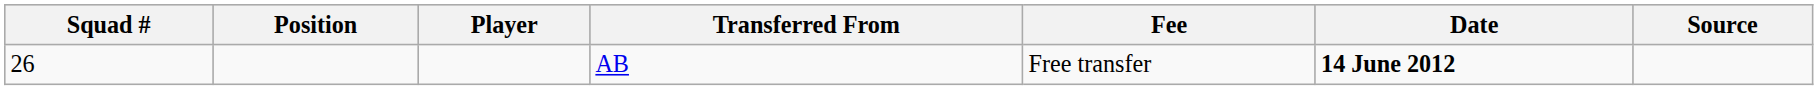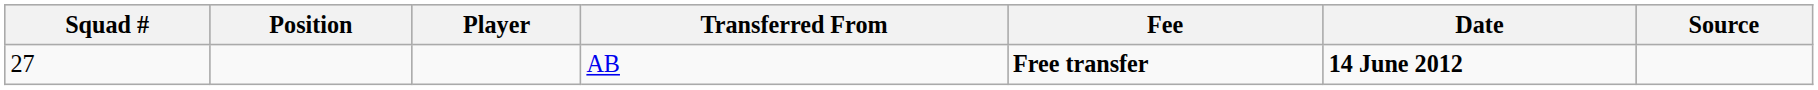 <table class="wikitable sortable" style="width:90%; text-align:center; font-size:95%; text-align:left;">
 <tr>
 <th>Squad #</th>
 <th>Position</th>
 <th>Player</th>
 <th>Transferred From</th>
 <th>Fee</th>
 <th>Date</th>
 <th>Source</th>
 </tr>
 <tr>
-<td>26</td>
+<td>27</td>
 <td></td>
 <td></td>
 <td> <a href='#'>AB</a></td>
-<td>Free transfer</td>
+<td><strong>Free transfer</strong></td>
 <td><strong>14 June 2012</strong></td>
 <td></td>
 </tr>
 </table>
